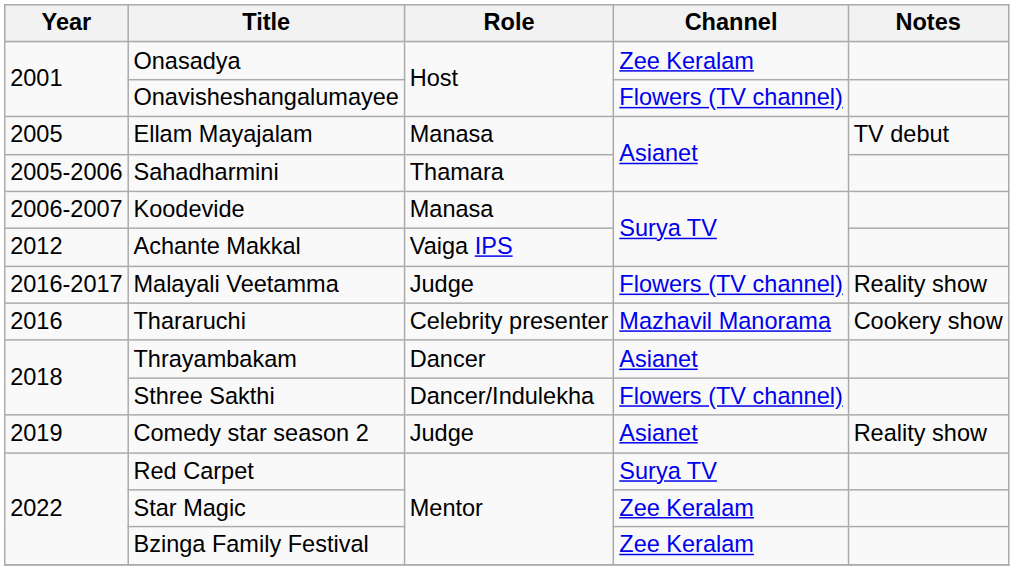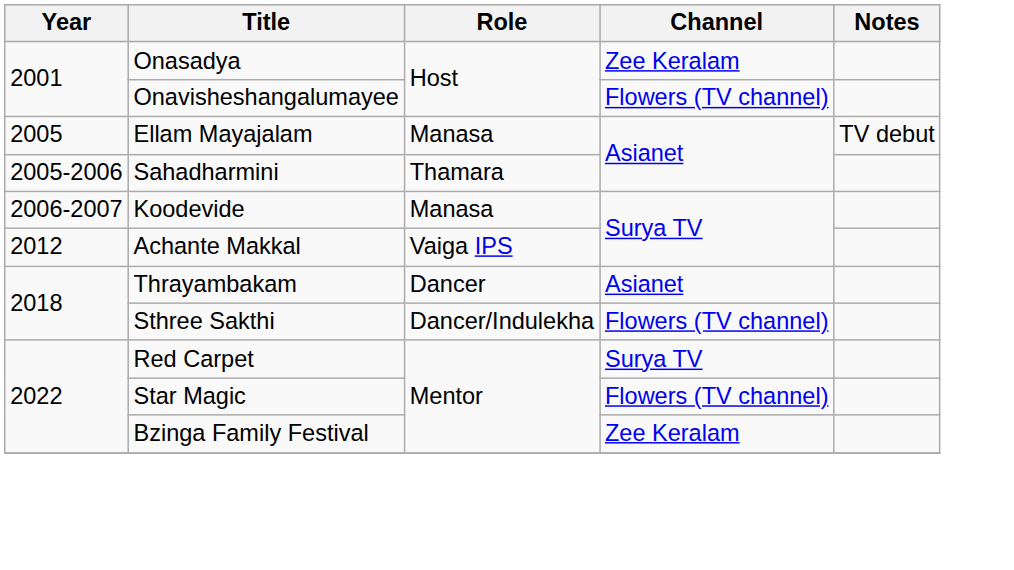 <table class="wikitable sortable">
 <tr style="background:#ccc; text-align:center;">
 <th>Year</th>
 <th>Title</th>
 <th>Role</th>
 <th>Channel</th>
 <th>Notes</th>
 </tr>
 <tr>
 <td rowspan="2">2001</td>
 <td>Onasadya</td>
 <td rowspan="2">Host</td>
 <td><a href='#'>Zee Keralam</a></td>
 <td></td>
 </tr>
 <tr>
 <td>Onavisheshangalumayee</td>
 <td><a href='#'>Flowers (TV channel)</a></td>
 <td></td>
 </tr>
 <tr>
 <td>2005</td>
 <td>Ellam Mayajalam</td>
 <td>Manasa</td>
 <td rowspan="2"><a href='#'>Asianet</a></td>
 <td>TV debut</td>
 </tr>
 <tr>
 <td>2005-2006</td>
 <td>Sahadharmini</td>
 <td>Thamara</td>
 <td></td>
 </tr>
 <tr>
 <td>2006-2007</td>
 <td>Koodevide</td>
 <td>Manasa</td>
 <td rowspan="2"><a href='#'>Surya TV</a></td>
 <td></td>
 </tr>
 <tr>
 <td>2012</td>
 <td>Achante Makkal</td>
 <td>Vaiga <a href='#'>IPS</a></td>
 <td></td>
 </tr>
 <tr>
-<td>2016-2017</td>
-<td>Malayali Veetamma</td>
-<td>Judge</td>
-<td><a href='#'>Flowers (TV channel)</a></td>
-<td>Reality show</td>
-</tr>
-<tr>
-<td>2016</td>
-<td>Thararuchi</td>
-<td>Celebrity presenter</td>
-<td><a href='#'>Mazhavil Manorama</a></td>
-<td>Cookery show</td>
-</tr>
-<tr>
 <td rowspan="2">2018</td>
 <td>Thrayambakam</td>
 <td>Dancer</td>
 <td><a href='#'>Asianet</a></td>
 <td></td>
 </tr>
 <tr>
 <td>Sthree Sakthi</td>
 <td>Dancer/Indulekha</td>
 <td><a href='#'>Flowers (TV channel)</a></td>
 <td></td>
 </tr>
 <tr>
-<td>2019</td>
-<td>Comedy star season 2</td>
-<td>Judge</td>
-<td><a href='#'>Asianet</a></td>
-<td>Reality show</td>
-</tr>
-<tr>
 <td rowspan="3">2022</td>
 <td>Red Carpet</td>
 <td rowspan="3">Mentor</td>
 <td><a href='#'>Surya TV</a></td>
 <td></td>
 </tr>
 <tr>
 <td>Star Magic</td>
-<td><a href='#'>Zee Keralam</a></td>
+<td><a href='#'>Flowers (TV channel)</a></td>
 <td></td>
 </tr>
 <tr>
 <td>Bzinga Family Festival</td>
 <td><a href='#'>Zee Keralam</a></td>
 <td></td>
 </tr>
 <tr>
 </tr>
 </table>
